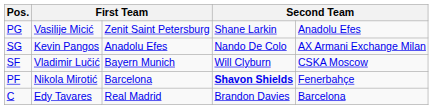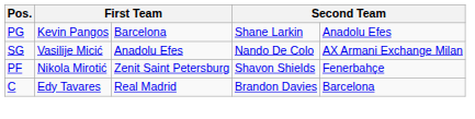 <table | class="wikitable">
 <tr>
 <th>Pos.</th>
 <th colspan="2">First Team</th>
 <th colspan=2>Second Team</th>
 </tr>
 <tr>
 <td><a href='#'>PG</a></td>
-<td> <a href='#'>Vasilije Micić</a></td>
-<td> <a href='#'>Zenit Saint Petersburg</a></td>
+<td> <a href='#'>Kevin Pangos</a></td>
+<td> <a href='#'>Barcelona</a></td>
 <td> <a href='#'>Shane Larkin</a></td>
 <td> <a href='#'>Anadolu Efes</a></td>
 </tr>
 <tr>
 <td><a href='#'>SG</a></td>
-<td> <a href='#'>Kevin Pangos</a></td>
+<td> <a href='#'>Vasilije Micić</a></td>
 <td> <a href='#'>Anadolu Efes</a></td>
 <td> <a href='#'>Nando De Colo</a></td>
 <td> <a href='#'>AX Armani Exchange Milan</a></td>
 </tr>
 <tr>
-<td><a href='#'>SF</a></td>
-<td> <a href='#'>Vladimir Lučić</a></td>
-<td> <a href='#'>Bayern Munich</a></td>
-<td> <a href='#'>Will Clyburn</a></td>
-<td> <a href='#'>CSKA Moscow</a></td>
-</tr>
-<tr>
 <td><a href='#'>PF</a></td>
 <td> <a href='#'>Nikola Mirotić</a></td>
-<td> <a href='#'>Barcelona</a></td>
-<td><strong> <a href='#'>Shavon Shields</a></strong></td>
+<td> <a href='#'>Zenit Saint Petersburg</a></td>
+<td> <a href='#'>Shavon Shields</a></td>
 <td> <a href='#'>Fenerbahçe</a></td>
 </tr>
 <tr>
 <td><a href='#'>C</a></td>
 <td> <a href='#'>Edy Tavares</a></td>
 <td> <a href='#'>Real Madrid</a></td>
 <td> <a href='#'>Brandon Davies</a></td>
 <td> <a href='#'>Barcelona</a></td>
 </tr>
 </table>
